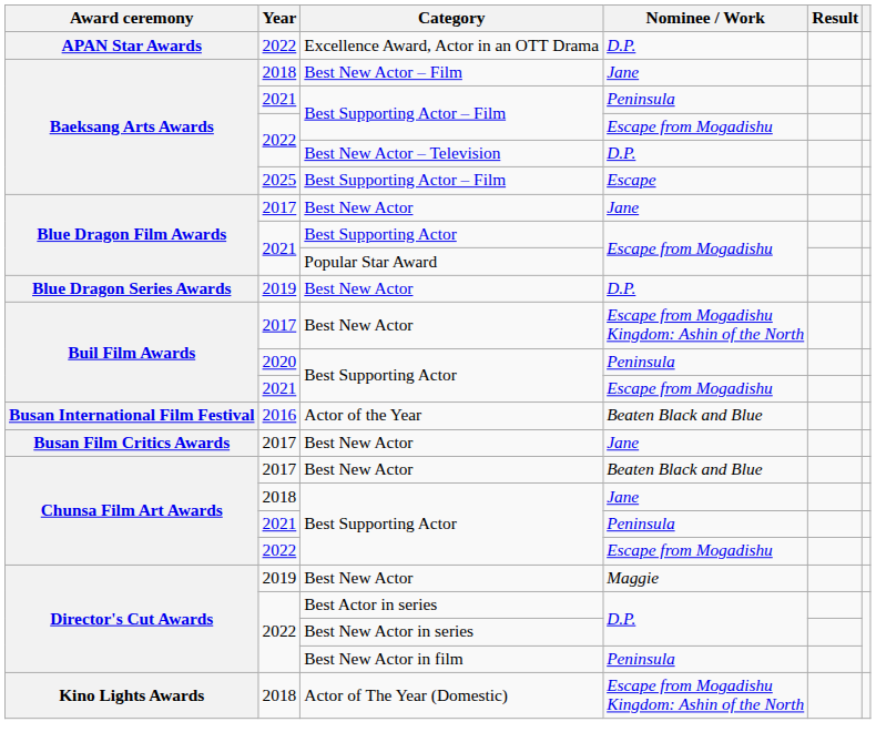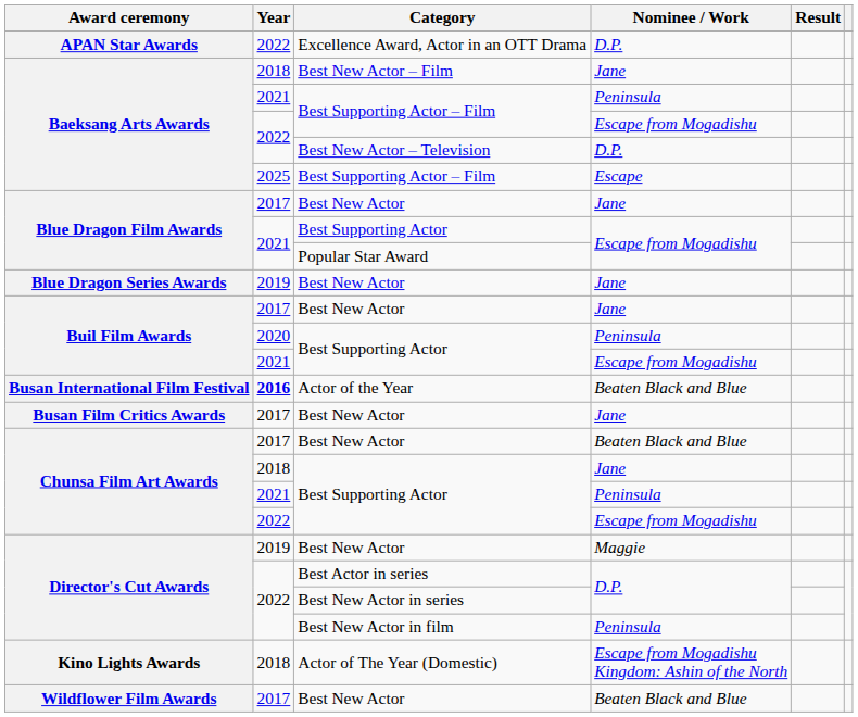 <table class="wikitable plainrowheaders sortable">
 <tr>
 <th scope="col">Award ceremony</th>
 <th scope="col">Year</th>
 <th scope="col">Category</th>
 <th scope="col">Nominee / Work</th>
 <th scope="col">Result</th>
 <th scope="col" class="unsortable"></th>
 </tr>
 <tr>
 <th scope="row"><a href='#'>APAN Star Awards</a></th>
 <td style="text-align:center"><a href='#'>2022</a></td>
 <td>Excellence Award, Actor in an OTT Drama</td>
 <td><em><a href='#'>D.P.</a></em></td>
 <td></td>
 <td style="text-align:center"></td>
 </tr>
 <tr>
 <th scope="row"  rowspan="5"><a href='#'>Baeksang Arts Awards</a></th>
 <td style="text-align:center"><a href='#'>2018</a></td>
 <td><a href='#'>Best New Actor – Film</a></td>
 <td><em><a href='#'>Jane</a></em></td>
 <td></td>
 <td style="text-align:center"></td>
 </tr>
 <tr>
 <td style="text-align:center"><a href='#'>2021</a></td>
 <td rowspan="2"><a href='#'>Best Supporting Actor – Film</a></td>
 <td><em><a href='#'>Peninsula</a></em></td>
 <td></td>
 <td style="text-align:center"></td>
 </tr>
 <tr>
 <td rowspan="2" style="text-align:center"><a href='#'>2022</a></td>
 <td><em><a href='#'>Escape from Mogadishu</a></em></td>
 <td></td>
 <td style="text-align:center"></td>
 </tr>
 <tr>
 <td><a href='#'>Best New Actor – Television</a></td>
 <td><em><a href='#'>D.P.</a></em></td>
 <td></td>
 <td style="text-align:center"></td>
 </tr>
 <tr>
 <td style="text-align:center"><a href='#'>2025</a></td>
 <td><a href='#'>Best Supporting Actor – Film</a></td>
 <td><em><a href='#'>Escape</a></em></td>
 <td></td>
 <td style="text-align:center"></td>
 </tr>
 <tr>
 <th scope="row"  rowspan="3"><a href='#'>Blue Dragon Film Awards</a></th>
 <td style="text-align:center"><a href='#'>2017</a></td>
 <td><a href='#'>Best New Actor</a></td>
 <td><em><a href='#'>Jane</a></em></td>
 <td></td>
 <td style="text-align:center"></td>
 </tr>
 <tr>
 <td rowspan="2" style="text-align:center"><a href='#'>2021</a></td>
 <td><a href='#'>Best Supporting Actor</a></td>
 <td rowspan="2"><em><a href='#'>Escape from Mogadishu</a></em></td>
 <td></td>
 <td style="text-align:center"></td>
 </tr>
 <tr>
 <td>Popular Star Award</td>
 <td></td>
 <td style="text-align:center"></td>
 </tr>
 <tr>
 <th scope="row"><a href='#'>Blue Dragon Series Awards</a></th>
 <td style="text-align:center"><a href='#'>2019</a></td>
 <td><a href='#'>Best New Actor</a></td>
-<td><em><a href='#'>D.P.</a></em></td>
+<td><em><a href='#'>Jane</a></em></td>
 <td></td>
 <td style="text-align:center"></td>
 </tr>
 <tr>
 <th scope="row"  rowspan="3"><a href='#'>Buil Film Awards</a></th>
 <td style="text-align:center"><a href='#'>2017</a></td>
 <td>Best New Actor</td>
-<td><em><a href='#'>Escape from Mogadishu</a></em> <br> <em><a href='#'>Kingdom: Ashin of the North</a></em></td>
+<td><em><a href='#'>Jane</a></em></td>
 <td></td>
 <td style="text-align:center"></td>
 </tr>
 <tr>
 <td style="text-align:center"><a href='#'>2020</a></td>
 <td rowspan="2">Best Supporting Actor</td>
 <td><em><a href='#'>Peninsula</a></em></td>
 <td></td>
 <td style="text-align:center"></td>
 </tr>
 <tr>
 <td style="text-align:center"><a href='#'>2021</a></td>
 <td><em><a href='#'>Escape from Mogadishu</a></em></td>
 <td></td>
 <td style="text-align:center"></td>
 </tr>
 <tr>
 <th scope="row"><a href='#'>Busan International Film Festival</a></th>
-<td style="text-align:center"><a href='#'>2016</a></td>
+<td style="text-align:center"><strong><a href='#'>2016</a></strong></td>
 <td>Actor of the Year</td>
 <td><em>Beaten Black and Blue</em></td>
 <td></td>
 <td style="text-align:center"></td>
 </tr>
 <tr>
 <th scope="row"><a href='#'>Busan Film Critics Awards</a></th>
 <td style="text-align:center">2017</td>
 <td>Best New Actor</td>
 <td><em><a href='#'>Jane</a></em></td>
 <td></td>
 <td style="text-align:center"></td>
 </tr>
 <tr>
 <th scope="row"  rowspan="4"><a href='#'>Chunsa Film Art Awards</a></th>
 <td style="text-align:center">2017</td>
 <td>Best New Actor</td>
 <td><em>Beaten Black and Blue </em></td>
 <td></td>
 <td style="text-align:center"></td>
 </tr>
 <tr>
 <td style="text-align:center">2018</td>
 <td rowspan="3">Best Supporting Actor</td>
 <td><em><a href='#'>Jane</a></em></td>
 <td></td>
 <td style="text-align:center"></td>
 </tr>
 <tr>
 <td style="text-align:center"><a href='#'>2021</a></td>
 <td><em><a href='#'>Peninsula</a></em></td>
 <td></td>
 <td style="text-align:center"></td>
 </tr>
 <tr>
 <td style="text-align:center"><a href='#'>2022</a></td>
 <td><em><a href='#'>Escape from Mogadishu</a></em></td>
 <td></td>
 <td style="text-align:center"></td>
 </tr>
 <tr>
 <th scope="row" rowspan="4"><a href='#'>Director's Cut Awards</a></th>
 <td style="text-align:center">2019</td>
 <td>Best New Actor</td>
 <td><em>Maggie</em></td>
 <td></td>
 <td style="text-align:center"></td>
 </tr>
 <tr>
 <td rowspan="3" style="text-align:center">2022</td>
 <td>Best Actor in series</td>
 <td rowspan="2"><em><a href='#'>D.P.</a></em></td>
 <td></td>
 <td rowspan="3" style="text-align:center"></td>
 </tr>
 <tr>
 <td>Best New Actor in series</td>
 <td></td>
 </tr>
 <tr>
 <td>Best New Actor in film</td>
 <td><em><a href='#'>Peninsula</a></em></td>
 <td></td>
 </tr>
 <tr>
 <th scope="row">Kino Lights Awards</th>
 <td style="text-align:center">2018</td>
 <td>Actor of The Year (Domestic)</td>
 <td><em><a href='#'>Escape from Mogadishu</a></em> <br> <em><a href='#'>Kingdom: Ashin of the North</a></em></td>
 <td></td>
 <td style="text-align:center"></td>
 </tr>
+<tr>
+<th scope="row"><a href='#'>Wildflower Film Awards</a></th>
+<td style="text-align:center"><a href='#'>2017</a></td>
+<td>Best New Actor</td>
+<td><em>Beaten Black and Blue</em></td>
+<td></td>
+<td style="text-align:center"></td>
+</tr>
 </table>
